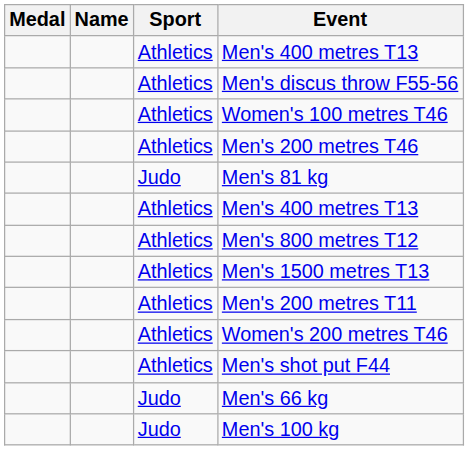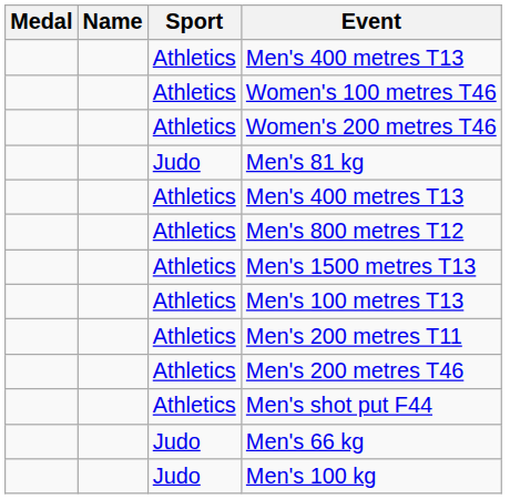 <table class="wikitable sortable">
 <tr>
 <th>Medal</th>
 <th>Name</th>
 <th>Sport</th>
 <th>Event</th>
 </tr>
 <tr>
 <td></td>
 <td></td>
 <td><a href='#'>Athletics</a></td>
 <td><a href='#'>Men's 400 metres T13</a></td>
 </tr>
 <tr>
 <td></td>
 <td></td>
 <td><a href='#'>Athletics</a></td>
-<td><a href='#'>Men's discus throw F55-56</a></td>
-</tr>
-<tr>
-<td></td>
-<td></td>
-<td><a href='#'>Athletics</a></td>
 <td><a href='#'>Women's 100 metres T46</a></td>
 </tr>
 <tr>
 <td></td>
 <td></td>
 <td><a href='#'>Athletics</a></td>
-<td><a href='#'>Men's 200 metres T46</a></td>
+<td><a href='#'>Women's 200 metres T46</a></td>
 </tr>
 <tr>
 <td></td>
 <td></td>
 <td><a href='#'>Judo</a></td>
 <td><a href='#'>Men's 81 kg</a></td>
 </tr>
 <tr>
 <td></td>
 <td></td>
 <td><a href='#'>Athletics</a></td>
 <td><a href='#'>Men's 400 metres T13</a></td>
 </tr>
 <tr>
 <td></td>
 <td></td>
 <td><a href='#'>Athletics</a></td>
 <td><a href='#'>Men's 800 metres T12</a></td>
 </tr>
 <tr>
 <td></td>
 <td></td>
 <td><a href='#'>Athletics</a></td>
 <td><a href='#'>Men's 1500 metres T13</a></td>
 </tr>
 <tr>
 <td></td>
 <td></td>
 <td><a href='#'>Athletics</a></td>
+<td><a href='#'>Men's 100 metres T13</a></td>
+</tr>
+<tr>
+<td></td>
+<td></td>
+<td><a href='#'>Athletics</a></td>
 <td><a href='#'>Men's 200 metres T11</a></td>
 </tr>
 <tr>
 <td></td>
 <td></td>
 <td><a href='#'>Athletics</a></td>
-<td><a href='#'>Women's 200 metres T46</a></td>
+<td><a href='#'>Men's 200 metres T46</a></td>
 </tr>
 <tr>
 <td></td>
 <td></td>
 <td><a href='#'>Athletics</a></td>
 <td><a href='#'>Men's shot put F44</a></td>
 </tr>
 <tr>
 <td></td>
 <td></td>
 <td><a href='#'>Judo</a></td>
 <td><a href='#'>Men's 66 kg</a></td>
 </tr>
 <tr>
 <td></td>
 <td></td>
 <td><a href='#'>Judo</a></td>
 <td><a href='#'>Men's 100 kg</a></td>
 </tr>
 </table>
